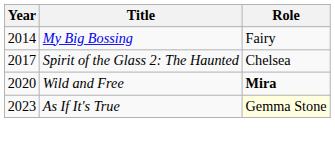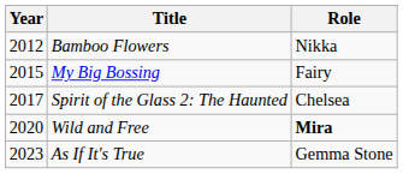 <table class="wikitable sortable">
 <tr>
 <th>Year</th>
 <th>Title</th>
 <th>Role</th>
 </tr>
 <tr>
-<td>2014</td>
+<td>2012</td>
+<td><em>Bamboo Flowers</em></td>
+<td>Nikka</td>
+</tr>
+<tr>
+<td>2015</td>
 <td><em><a href='#'>My Big Bossing</a></em></td>
 <td>Fairy</td>
 </tr>
 <tr>
 <td>2017</td>
 <td><em>Spirit of the Glass 2: The Haunted</em></td>
 <td>Chelsea</td>
 </tr>
 <tr>
 <td>2020</td>
 <td><em>Wild and Free</em></td>
 <td><strong>Mira</strong></td>
 </tr>
 <tr>
 <td>2023</td>
 <td><em>As If It's True</em></td>
-<td style="background: lightyellow;">Gemma Stone</td>
+<td>Gemma Stone</td>
 </tr>
 </table>
